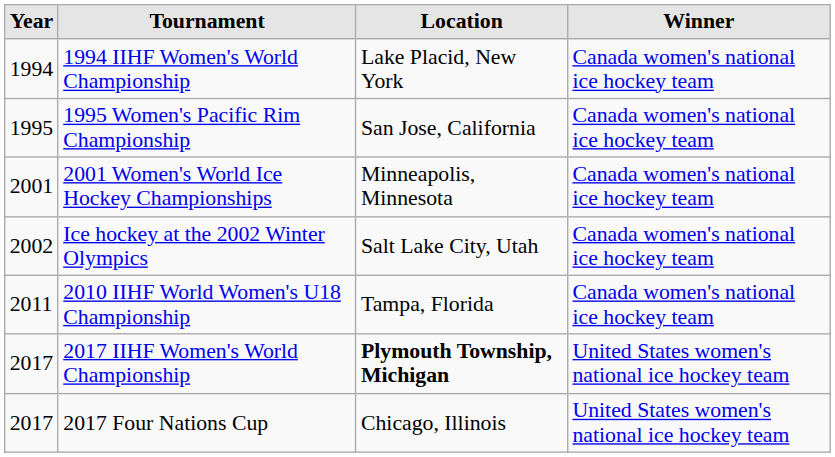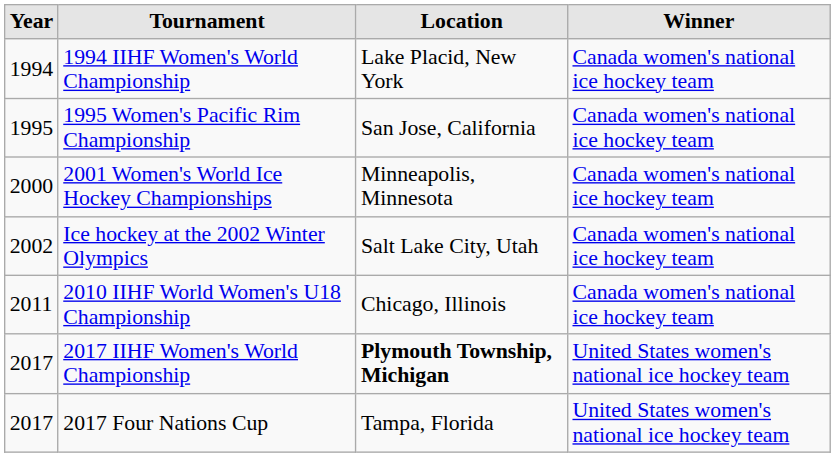 <table class="wikitable sortable">
 <tr>
 <th style="background:#e5e5e5;">Year</th>
 <th style="background:#e5e5e5;">Tournament</th>
 <th style="background:#e5e5e5;">Location</th>
 <th style="background:#e5e5e5;">Winner</th>
 </tr>
 <tr>
 <td>1994</td>
 <td><a href='#'>1994 IIHF Women's World Championship</a></td>
 <td>Lake Placid, New York</td>
 <td><a href='#'>Canada women's national ice hockey team</a></td>
 </tr>
 <tr>
 <td>1995</td>
 <td><a href='#'>1995 Women's Pacific Rim Championship</a></td>
 <td>San Jose, California</td>
 <td><a href='#'>Canada women's national ice hockey team</a></td>
 </tr>
 <tr>
-<td>2001</td>
+<td>2000</td>
 <td><a href='#'>2001 Women's World Ice Hockey Championships</a></td>
 <td>Minneapolis, Minnesota</td>
 <td><a href='#'>Canada women's national ice hockey team</a></td>
 </tr>
 <tr>
 <td>2002</td>
 <td><a href='#'>Ice hockey at the 2002 Winter Olympics</a></td>
 <td>Salt Lake City, Utah</td>
 <td><a href='#'>Canada women's national ice hockey team</a></td>
 </tr>
 <tr>
 <td>2011</td>
 <td><a href='#'>2010 IIHF World Women's U18 Championship</a></td>
-<td>Tampa, Florida</td>
+<td>Chicago, Illinois</td>
 <td><a href='#'>Canada women's national ice hockey team</a></td>
 </tr>
 <tr>
 <td>2017</td>
 <td><a href='#'>2017 IIHF Women's World Championship</a></td>
 <td><strong>Plymouth Township, Michigan</strong></td>
 <td><a href='#'>United States women's national ice hockey team</a></td>
 </tr>
 <tr>
 <td>2017</td>
 <td>2017 Four Nations Cup</td>
-<td>Chicago, Illinois</td>
+<td>Tampa, Florida</td>
 <td><a href='#'>United States women's national ice hockey team</a></td>
 </tr>
 </table>
